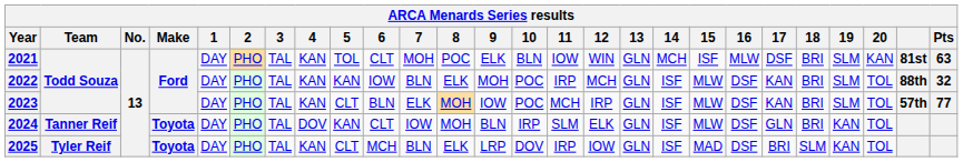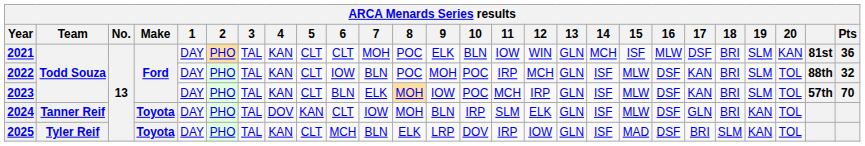 <table class="wikitable" style="text-align:center; font-size:75%">
 <tr>
 <th colspan=27><a href='#'>ARCA Menards Series</a> results</th>
 </tr>
 <tr>
 <th>Year</th>
 <th>Team</th>
 <th>No.</th>
 <th>Make</th>
 <th>1</th>
 <th>2</th>
 <th>3</th>
 <th>4</th>
 <th>5</th>
 <th>6</th>
 <th>7</th>
 <th>8</th>
 <th>9</th>
 <th>10</th>
 <th>11</th>
 <th>12</th>
 <th>13</th>
 <th>14</th>
 <th>15</th>
 <th>16</th>
 <th>17</th>
 <th>18</th>
 <th>19</th>
 <th>20</th>
 <th></th>
 <th>Pts</th>
 </tr>
 <tr>
 <th><a href='#'>2021</a></th>
 <th rowspan=3 nowrap><a href='#'>Todd Souza</a></th>
 <th rowspan=5>13</th>
 <th rowspan=3><a href='#'>Ford</a></th>
 <td><a href='#'>DAY</a></td>
 <td style="background:#FFDF9F;"><a href='#'>PHO</a><br></td>
 <td><a href='#'>TAL</a></td>
 <td><a href='#'>KAN</a></td>
-<td><a href='#'>TOL</a></td>
+<td><a href='#'>CLT</a></td>
 <td><a href='#'>CLT</a></td>
 <td><a href='#'>MOH</a></td>
 <td><a href='#'>POC</a></td>
 <td><a href='#'>ELK</a></td>
 <td><a href='#'>BLN</a></td>
 <td><a href='#'>IOW</a></td>
 <td><a href='#'>WIN</a></td>
 <td><a href='#'>GLN</a></td>
 <td><a href='#'>MCH</a></td>
 <td><a href='#'>ISF</a></td>
 <td><a href='#'>MLW</a></td>
 <td><a href='#'>DSF</a></td>
 <td><a href='#'>BRI</a></td>
 <td><a href='#'>SLM</a></td>
 <td><a href='#'>KAN</a></td>
 <th>81st</th>
-<th>63</th>
+<th>36</th>
 </tr>
 <tr>
 <th><a href='#'>2022</a></th>
 <td><a href='#'>DAY</a></td>
 <td style="background:#DFFFDF;"><a href='#'>PHO</a><br></td>
 <td><a href='#'>TAL</a></td>
 <td><a href='#'>KAN</a></td>
-<td><a href='#'>KAN</a></td>
+<td><a href='#'>CLT</a></td>
 <td><a href='#'>IOW</a></td>
 <td><a href='#'>BLN</a></td>
-<td><a href='#'>ELK</a></td>
+<td><a href='#'>POC</a></td>
 <td><a href='#'>MOH</a></td>
 <td><a href='#'>POC</a></td>
 <td><a href='#'>IRP</a></td>
 <td><a href='#'>MCH</a></td>
 <td><a href='#'>GLN</a></td>
 <td><a href='#'>ISF</a></td>
 <td><a href='#'>MLW</a></td>
 <td><a href='#'>DSF</a></td>
 <td><a href='#'>KAN</a></td>
 <td><a href='#'>BRI</a></td>
 <td><a href='#'>SLM</a></td>
 <td><a href='#'>TOL</a></td>
 <th>88th</th>
 <th>32</th>
 </tr>
 <tr>
 <th><a href='#'>2023</a></th>
 <td><a href='#'>DAY</a></td>
 <td style="background:#DFFFDF;"><a href='#'>PHO</a><br></td>
 <td><a href='#'>TAL</a></td>
 <td><a href='#'>KAN</a></td>
 <td><a href='#'>CLT</a></td>
 <td><a href='#'>BLN</a></td>
 <td><a href='#'>ELK</a></td>
 <td style="background:#FFDF9F;"><a href='#'>MOH</a><br></td>
 <td><a href='#'>IOW</a></td>
 <td><a href='#'>POC</a></td>
 <td><a href='#'>MCH</a></td>
 <td><a href='#'>IRP</a></td>
 <td><a href='#'>GLN</a></td>
 <td><a href='#'>ISF</a></td>
 <td><a href='#'>MLW</a></td>
 <td><a href='#'>DSF</a></td>
 <td><a href='#'>KAN</a></td>
 <td><a href='#'>BRI</a></td>
 <td><a href='#'>SLM</a></td>
 <td><a href='#'>TOL</a></td>
 <th>57th</th>
-<th>77</th>
+<th>70</th>
 </tr>
 <tr>
 <th><a href='#'>2024</a></th>
 <th><a href='#'>Tanner Reif</a></th>
 <th><a href='#'>Toyota</a></th>
 <td><a href='#'>DAY</a></td>
 <td style="background:#DFFFDF;"><a href='#'>PHO</a><br></td>
 <td><a href='#'>TAL</a></td>
 <td><a href='#'>DOV</a></td>
 <td><a href='#'>KAN</a></td>
 <td><a href='#'>CLT</a></td>
 <td><a href='#'>IOW</a></td>
 <td><a href='#'>MOH</a></td>
 <td><a href='#'>BLN</a></td>
 <td><a href='#'>IRP</a></td>
 <td><a href='#'>SLM</a></td>
 <td><a href='#'>ELK</a></td>
 <td><a href='#'>GLN</a></td>
 <td><a href='#'>ISF</a></td>
 <td><a href='#'>MLW</a></td>
 <td><a href='#'>DSF</a></td>
 <td><a href='#'>GLN</a></td>
 <td><a href='#'>BRI</a></td>
 <td><a href='#'>KAN</a></td>
 <td><a href='#'>TOL</a></td>
 <th></th>
 <th></th>
 </tr>
 <tr>
 <th><a href='#'>2025</a></th>
 <th><a href='#'>Tyler Reif</a></th>
 <th><a href='#'>Toyota</a></th>
 <td><a href='#'>DAY</a></td>
 <td style="background:#DFFFDF;"><a href='#'>PHO</a><br></td>
 <td><a href='#'>TAL</a></td>
 <td><a href='#'>KAN</a></td>
 <td><a href='#'>CLT</a></td>
 <td><a href='#'>MCH</a></td>
 <td><a href='#'>BLN</a></td>
 <td><a href='#'>ELK</a></td>
 <td><a href='#'>LRP</a></td>
 <td><a href='#'>DOV</a></td>
 <td><a href='#'>IRP</a></td>
 <td><a href='#'>IOW</a></td>
 <td><a href='#'>GLN</a></td>
 <td><a href='#'>ISF</a></td>
 <td><a href='#'>MAD</a></td>
 <td><a href='#'>DSF</a></td>
 <td><a href='#'>BRI</a></td>
 <td><a href='#'>SLM</a></td>
 <td><a href='#'>KAN</a></td>
 <td><a href='#'>TOL</a></td>
 <th></th>
 <th></th>
 </tr>
 </table>
